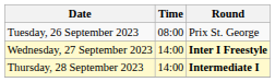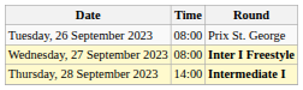 <table class="wikitable">
 <tr>
 <th>Date</th>
 <th>Time</th>
 <th>Round</th>
 </tr>
 <tr>
 <td>Tuesday, 26 September 2023</td>
 <td>08:00</td>
 <td>Prix St. George</td>
 </tr>
 <tr>
 <td style=background:lemonchiffon>Wednesday, 27 September 2023</td>
-<td style=background:lemonchiffon>14:00</td>
+<td style=background:lemonchiffon>08:00</td>
 <td style=background:lemonchiffon><strong>Inter I Freestyle</strong></td>
 </tr>
 <tr>
 <td style=background:lemonchiffon>Thursday, 28 September 2023</td>
 <td style=background:lemonchiffon>14:00</td>
 <td style=background:lemonchiffon><strong>Intermediate I</strong></td>
 </tr>
 <tr>
 </tr>
 </table>
